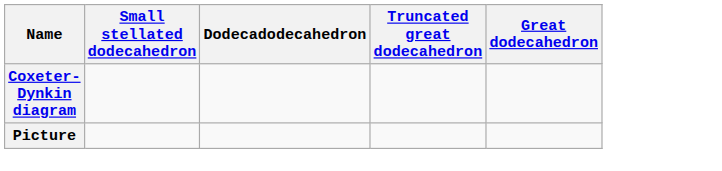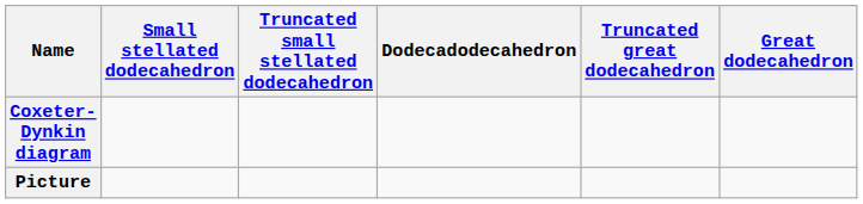 <table class="wikitable" width=500>
 <tr>
 <th>Name</th>
 <th><a href='#'>Small stellated dodecahedron</a></th>
+<th><a href='#'>Truncated small stellated dodecahedron</a></th>
 <th>Dodecadodecahedron</th>
 <th><a href='#'>Truncated<br>great<br>dodecahedron</a></th>
 <th><a href='#'>Great<br>dodecahedron</a></th>
 </tr>
 <tr align=center>
 <th><a href='#'>Coxeter-Dynkin<br>diagram</a></th>
+<td></td>
 <td></td>
 <td></td>
 <td></td>
 <td></td>
 </tr>
 <tr align=center>
 <th>Picture</th>
 <td></td>
 <td></td>
 <td></td>
 <td></td>
+<td></td>
 </tr>
 </table>
